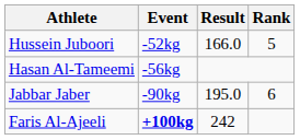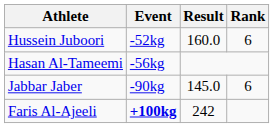 <table class="wikitable">
 <tr>
 <th>Athlete</th>
 <th>Event</th>
 <th>Result</th>
 <th>Rank</th>
 </tr>
 <tr align=center>
 <td align=left><a href='#'>Hussein Juboori</a></td>
 <td align=left><a href='#'>-52kg</a></td>
-<td>166.0</td>
-<td>5</td>
+<td>160.0</td>
+<td>6</td>
 </tr>
 <tr align=center>
 <td align=left><a href='#'>Hasan Al-Tameemi</a></td>
 <td align=left><a href='#'>-56kg</a></td>
 <td colspan=2></td>
 </tr>
 <tr align=center>
 <td align=left><a href='#'>Jabbar Jaber</a></td>
 <td align=left><a href='#'>-90kg</a></td>
-<td>195.0</td>
+<td>145.0</td>
 <td>6</td>
 </tr>
 <tr align=center>
 <td align=left><a href='#'>Faris Al-Ajeeli</a></td>
 <td align=left><strong><a href='#'>+100kg</a></strong></td>
 <td>242</td>
 <td></td>
 </tr>
 </table>
